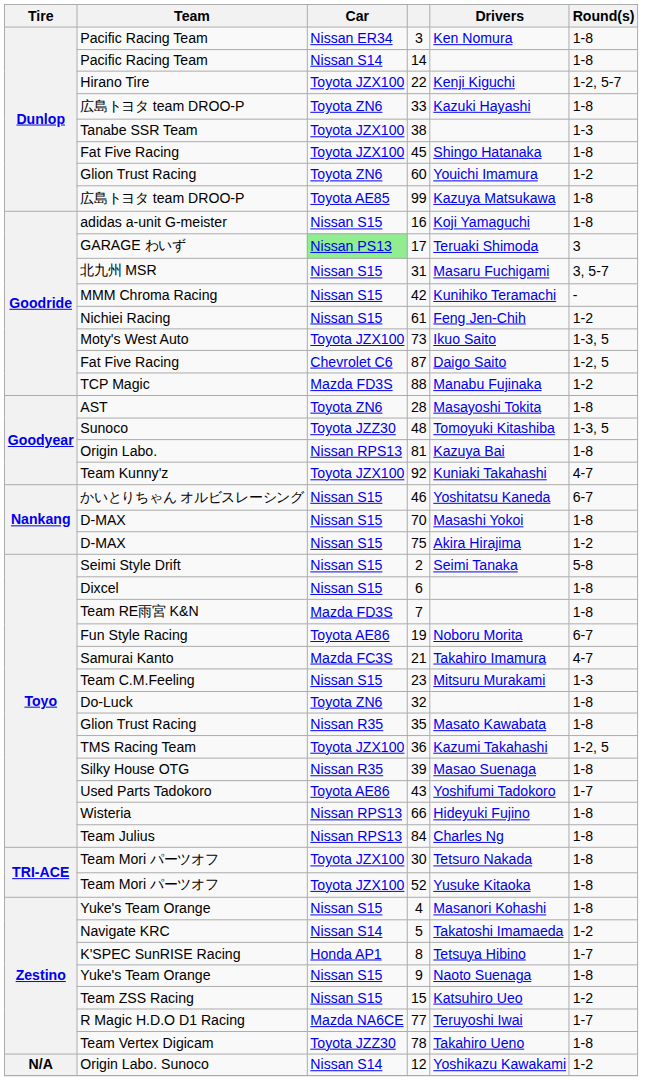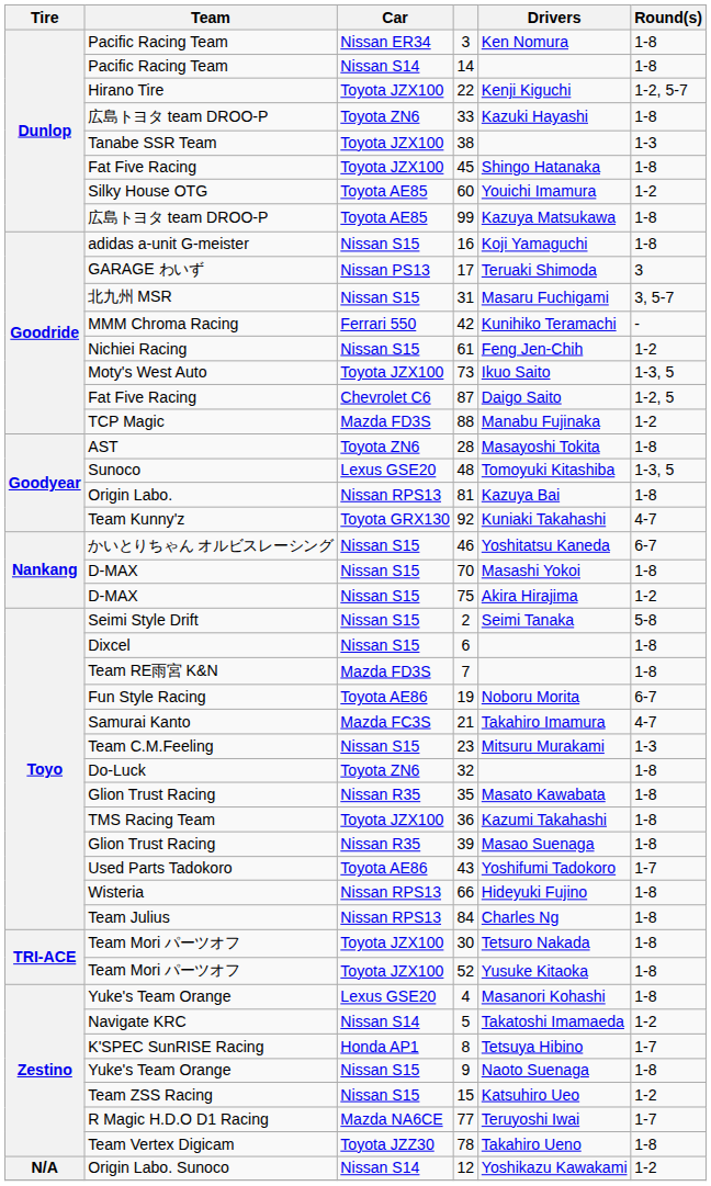 <table class="wikitable" style="font-size: 90%">
 <tr>
 <th>Tire</th>
 <th>Team</th>
 <th>Car</th>
 <th></th>
 <th>Drivers</th>
 <th>Round(s)</th>
 </tr>
 <tr>
 <th rowspan=8><a href='#'>Dunlop</a></th>
 <td>Pacific Racing Team</td>
 <td><a href='#'>Nissan ER34</a></td>
 <td align=center>3</td>
 <td> <a href='#'>Ken Nomura</a></td>
 <td>1-8</td>
 </tr>
 <tr>
 <td>Pacific Racing Team</td>
 <td><a href='#'>Nissan S14</a></td>
 <td align=center>14</td>
 <td> </td>
 <td>1-8</td>
 </tr>
 <tr>
 <td>Hirano Tire</td>
 <td><a href='#'>Toyota JZX100</a></td>
 <td align=center>22</td>
 <td> <a href='#'>Kenji Kiguchi</a></td>
 <td>1-2, 5-7</td>
 </tr>
 <tr>
 <td>広島トヨタ team DROO-P</td>
 <td><a href='#'>Toyota ZN6</a></td>
 <td align=center>33</td>
 <td> <a href='#'>Kazuki Hayashi</a></td>
 <td>1-8</td>
 </tr>
 <tr>
 <td>Tanabe SSR Team</td>
 <td><a href='#'>Toyota JZX100</a></td>
 <td align=center>38</td>
 <td> </td>
 <td>1-3</td>
 </tr>
 <tr>
 <td>Fat Five Racing</td>
 <td><a href='#'>Toyota JZX100</a></td>
 <td align=center>45</td>
 <td> <a href='#'>Shingo Hatanaka</a></td>
 <td>1-8</td>
 </tr>
 <tr>
-<td>Glion Trust Racing</td>
-<td><a href='#'>Toyota ZN6</a></td>
+<td>Silky House OTG</td>
+<td><a href='#'>Toyota AE85</a></td>
 <td align=center>60</td>
 <td> <a href='#'>Youichi Imamura</a></td>
 <td>1-2</td>
 </tr>
 <tr>
 <td>広島トヨタ team DROO-P</td>
 <td><a href='#'>Toyota AE85</a></td>
 <td align=center>99</td>
 <td> <a href='#'>Kazuya Matsukawa</a></td>
 <td>1-8</td>
 </tr>
 <tr>
 <th rowspan=8><a href='#'>Goodride</a></th>
 <td>adidas a-unit G-meister</td>
 <td><a href='#'>Nissan S15</a></td>
 <td align=center>16</td>
 <td> <a href='#'>Koji Yamaguchi</a></td>
 <td>1-8</td>
 </tr>
 <tr>
 <td>GARAGE わいず</td>
-<td style="background: lightgreen;"><a href='#'>Nissan PS13</a></td>
+<td><a href='#'>Nissan PS13</a></td>
 <td align=center>17</td>
 <td> <a href='#'>Teruaki Shimoda</a></td>
 <td>3</td>
 </tr>
 <tr>
 <td>北九州 MSR</td>
 <td><a href='#'>Nissan S15</a></td>
 <td align=center>31</td>
 <td> <a href='#'>Masaru Fuchigami</a></td>
 <td>3, 5-7</td>
 </tr>
 <tr>
 <td>MMM Chroma Racing</td>
-<td><a href='#'>Nissan S15</a></td>
+<td><a href='#'>Ferrari 550</a></td>
 <td align=center>42</td>
 <td> <a href='#'>Kunihiko Teramachi</a></td>
 <td>-</td>
 </tr>
 <tr>
 <td>Nichiei Racing</td>
 <td><a href='#'>Nissan S15</a></td>
 <td align=center>61</td>
 <td> <a href='#'>Feng Jen-Chih</a></td>
 <td>1-2</td>
 </tr>
 <tr>
 <td>Moty's West Auto</td>
 <td><a href='#'>Toyota JZX100</a></td>
 <td align=center>73</td>
 <td> <a href='#'>Ikuo Saito</a></td>
 <td>1-3, 5</td>
 </tr>
 <tr>
 <td>Fat Five Racing</td>
 <td><a href='#'>Chevrolet C6</a></td>
 <td align=center>87</td>
 <td> <a href='#'>Daigo Saito</a></td>
 <td>1-2, 5</td>
 </tr>
 <tr>
 <td>TCP Magic</td>
 <td><a href='#'>Mazda FD3S</a></td>
 <td align=center>88</td>
 <td> <a href='#'>Manabu Fujinaka</a></td>
 <td>1-2</td>
 </tr>
 <tr>
 <th rowspan=4><a href='#'>Goodyear</a></th>
 <td>AST</td>
 <td><a href='#'>Toyota ZN6</a></td>
 <td align=center>28</td>
 <td> <a href='#'>Masayoshi Tokita</a></td>
 <td>1-8</td>
 </tr>
 <tr>
 <td>Sunoco</td>
-<td><a href='#'>Toyota JZZ30</a></td>
+<td><a href='#'>Lexus GSE20</a></td>
 <td align=center>48</td>
 <td> <a href='#'>Tomoyuki Kitashiba</a></td>
 <td>1-3, 5</td>
 </tr>
 <tr>
 <td>Origin Labo.</td>
 <td><a href='#'>Nissan RPS13</a></td>
 <td align=center>81</td>
 <td> <a href='#'>Kazuya Bai</a></td>
 <td>1-8</td>
 </tr>
 <tr>
 <td>Team Kunny'z</td>
-<td><a href='#'>Toyota JZX100</a></td>
+<td><a href='#'>Toyota GRX130</a></td>
 <td align=center>92</td>
 <td> <a href='#'>Kuniaki Takahashi</a></td>
 <td>4-7</td>
 </tr>
 <tr>
 <th rowspan=3><a href='#'>Nankang</a></th>
 <td>かいとりちゃん オルビスレーシング</td>
 <td><a href='#'>Nissan S15</a></td>
 <td align=center>46</td>
 <td> <a href='#'>Yoshitatsu Kaneda</a></td>
 <td>6-7</td>
 </tr>
 <tr>
 <td>D-MAX</td>
 <td><a href='#'>Nissan S15</a></td>
 <td align=center>70</td>
 <td> <a href='#'>Masashi Yokoi</a></td>
 <td>1-8</td>
 </tr>
 <tr>
 <td>D-MAX</td>
 <td><a href='#'>Nissan S15</a></td>
 <td align=center>75</td>
 <td> <a href='#'>Akira Hirajima</a></td>
 <td>1-2</td>
 </tr>
 <tr>
 <th rowspan=13><a href='#'>Toyo</a></th>
 <td>Seimi Style Drift</td>
 <td><a href='#'>Nissan S15</a></td>
 <td align=center>2</td>
 <td> <a href='#'>Seimi Tanaka</a></td>
 <td>5-8</td>
 </tr>
 <tr>
 <td>Dixcel</td>
 <td><a href='#'>Nissan S15</a></td>
 <td align=center>6</td>
 <td> </td>
 <td>1-8</td>
 </tr>
 <tr>
 <td>Team RE雨宮 K&N</td>
 <td><a href='#'>Mazda FD3S</a></td>
 <td align=center>7</td>
 <td> </td>
 <td>1-8</td>
 </tr>
 <tr>
 <td>Fun Style Racing</td>
 <td><a href='#'>Toyota AE86</a></td>
 <td align=center>19</td>
 <td> <a href='#'>Noboru Morita</a></td>
 <td>6-7</td>
 </tr>
 <tr>
 <td>Samurai Kanto</td>
 <td><a href='#'>Mazda FC3S</a></td>
 <td align=center>21</td>
 <td> <a href='#'>Takahiro Imamura</a></td>
 <td>4-7</td>
 </tr>
 <tr>
 <td>Team C.M.Feeling</td>
 <td><a href='#'>Nissan S15</a></td>
 <td align=center>23</td>
 <td> <a href='#'>Mitsuru Murakami</a></td>
 <td>1-3</td>
 </tr>
 <tr>
 <td>Do-Luck</td>
 <td><a href='#'>Toyota ZN6</a></td>
 <td align=center>32</td>
 <td> </td>
 <td>1-8</td>
 </tr>
 <tr>
 <td>Glion Trust Racing</td>
 <td><a href='#'>Nissan R35</a></td>
 <td align=center>35</td>
 <td> <a href='#'>Masato Kawabata</a></td>
 <td>1-8</td>
 </tr>
 <tr>
 <td>TMS Racing Team</td>
 <td><a href='#'>Toyota JZX100</a></td>
 <td align=center>36</td>
 <td> <a href='#'> Kazumi Takahashi</a></td>
-<td>1-2, 5</td>
+<td>1-8</td>
 </tr>
 <tr>
-<td>Silky House OTG</td>
+<td>Glion Trust Racing</td>
 <td><a href='#'>Nissan R35</a></td>
 <td align=center>39</td>
 <td> <a href='#'>Masao Suenaga</a></td>
 <td>1-8</td>
 </tr>
 <tr>
 <td>Used Parts Tadokoro</td>
 <td><a href='#'>Toyota AE86</a></td>
 <td align=center>43</td>
 <td> <a href='#'>Yoshifumi Tadokoro</a></td>
 <td>1-7</td>
 </tr>
 <tr>
 <td>Wisteria</td>
 <td><a href='#'>Nissan RPS13</a></td>
 <td align=center>66</td>
 <td> <a href='#'>Hideyuki Fujino</a></td>
 <td>1-8</td>
 </tr>
 <tr>
 <td>Team Julius</td>
 <td><a href='#'>Nissan RPS13</a></td>
 <td align=center>84</td>
 <td> <a href='#'>Charles Ng</a></td>
 <td>1-8</td>
 </tr>
 <tr>
 <th rowspan=2><a href='#'>TRI-ACE</a></th>
 <td>Team Mori パーツオフ</td>
 <td><a href='#'>Toyota JZX100</a></td>
 <td align=center>30</td>
 <td> <a href='#'>Tetsuro Nakada</a></td>
 <td>1-8</td>
 </tr>
 <tr>
 <td>Team Mori パーツオフ</td>
 <td><a href='#'>Toyota JZX100</a></td>
 <td align=center>52</td>
 <td> <a href='#'>Yusuke Kitaoka</a></td>
 <td>1-8</td>
 </tr>
 <tr>
 <th rowspan=7><a href='#'>Zestino</a></th>
 <td>Yuke's Team Orange</td>
-<td><a href='#'>Nissan S15</a></td>
+<td><a href='#'>Lexus GSE20</a></td>
 <td align=center>4</td>
 <td> <a href='#'>Masanori Kohashi</a></td>
 <td>1-8</td>
 </tr>
 <tr>
 <td>Navigate KRC</td>
 <td><a href='#'>Nissan S14</a></td>
 <td align=center>5</td>
 <td> <a href='#'>Takatoshi Imamaeda</a></td>
 <td>1-2</td>
 </tr>
 <tr>
 <td>K'SPEC SunRISE Racing</td>
 <td><a href='#'>Honda AP1</a></td>
 <td align=center>8</td>
 <td> <a href='#'>Tetsuya Hibino</a></td>
 <td>1-7</td>
 </tr>
 <tr>
 <td>Yuke's Team Orange</td>
 <td><a href='#'>Nissan S15</a></td>
 <td align=center>9</td>
 <td> <a href='#'>Naoto Suenaga</a></td>
 <td>1-8</td>
 </tr>
 <tr>
 <td>Team ZSS Racing</td>
 <td><a href='#'>Nissan S15</a></td>
 <td align=center>15</td>
 <td> <a href='#'>Katsuhiro Ueo</a></td>
 <td>1-2</td>
 </tr>
 <tr>
 <td>R Magic H.D.O D1 Racing</td>
 <td><a href='#'>Mazda NA6CE</a></td>
 <td align=center>77</td>
 <td> <a href='#'>Teruyoshi Iwai</a></td>
 <td>1-7</td>
 </tr>
 <tr>
 <td>Team Vertex Digicam</td>
 <td><a href='#'>Toyota JZZ30</a></td>
 <td align=center>78</td>
 <td> <a href='#'>Takahiro Ueno</a></td>
 <td>1-8</td>
 </tr>
 <tr>
 <th rowspan=1>N/A</th>
 <td>Origin Labo. Sunoco</td>
 <td><a href='#'>Nissan S14</a></td>
 <td align=center>12</td>
 <td> <a href='#'>Yoshikazu Kawakami</a></td>
 <td>1-2</td>
 </tr>
 <tr>
 </tr>
 </table>
